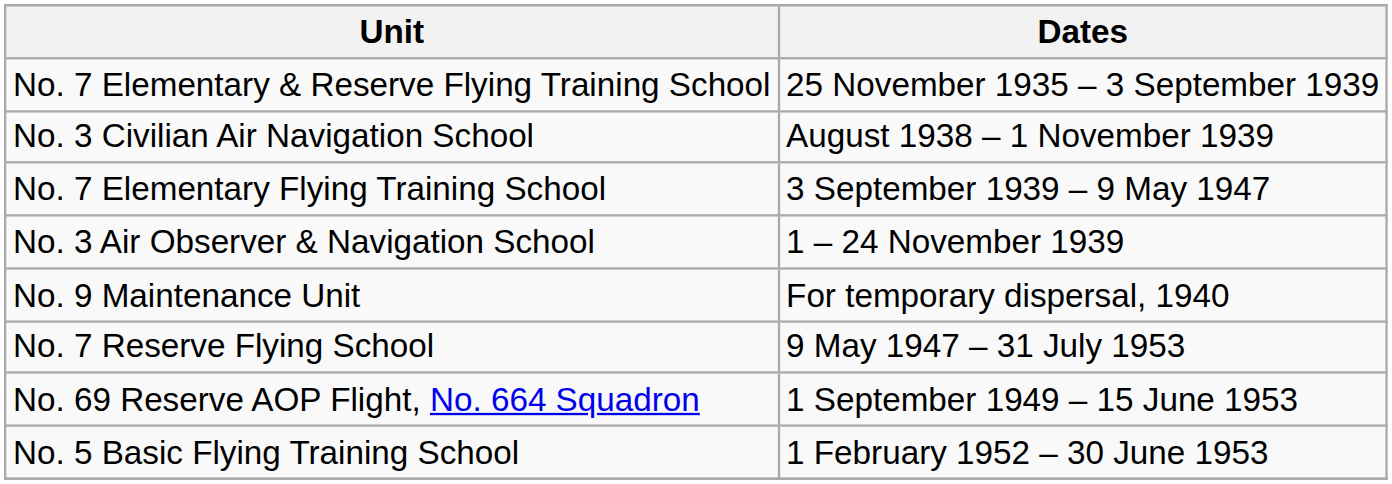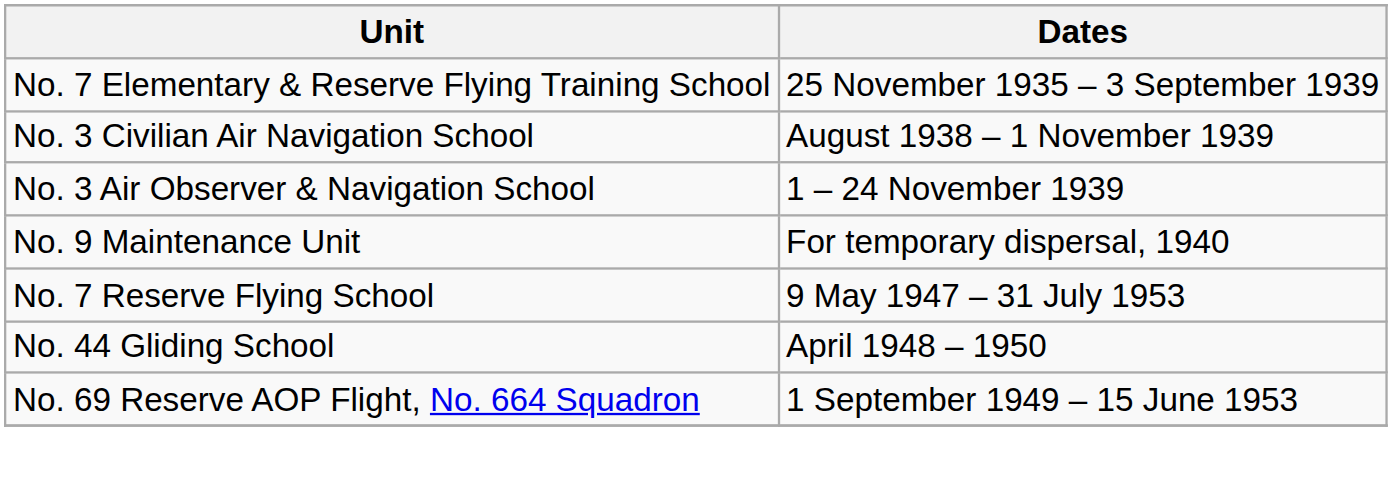 <table class="wikitable" style="font-size:90%;">
 <tr>
 </tr>
 <tr>
 <th>Unit</th>
 <th>Dates</th>
 </tr>
 <tr>
 <td>No. 7 Elementary & Reserve Flying Training School</td>
 <td>25 November 1935 – 3 September 1939</td>
 </tr>
 <tr>
 <td>No. 3 Civilian Air Navigation School</td>
 <td>August 1938 – 1 November 1939</td>
 </tr>
 <tr>
-<td>No. 7 Elementary Flying Training School</td>
-<td>3 September 1939 – 9 May 1947</td>
-</tr>
-<tr>
 <td>No. 3 Air Observer & Navigation School</td>
 <td>1 – 24 November 1939</td>
 </tr>
 <tr>
 <td>No. 9 Maintenance Unit</td>
 <td>For temporary dispersal, 1940</td>
 </tr>
 <tr>
 <td>No. 7 Reserve Flying School</td>
 <td>9 May 1947 – 31 July 1953</td>
 </tr>
 <tr>
+<td>No. 44 Gliding School</td>
+<td>April 1948 – 1950</td>
+</tr>
+<tr>
 <td>No. 69 Reserve AOP Flight, <a href='#'>No. 664 Squadron</a></td>
 <td>1 September 1949 – 15 June 1953</td>
 </tr>
 <tr>
-<td>No. 5 Basic Flying Training School</td>
-<td>1 February 1952 – 30 June 1953</td>
-</tr>
-<tr>
 </tr>
 </table>
